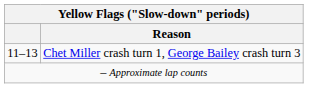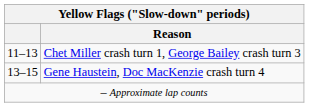 <table class="wikitable">
 <tr>
 <th colspan=2>Yellow Flags ("Slow-down" periods)</th>
 </tr>
 <tr>
 <th></th>
 <th>Reason</th>
 </tr>
 <tr>
 <td>11–13</td>
 <td><a href='#'>Chet Miller</a> crash turn 1, <a href='#'>George Bailey</a> crash turn 3</td>
 </tr>
 <tr>
+<td>13–15</td>
+<td><a href='#'>Gene Haustein</a>, <a href='#'>Doc MacKenzie</a> crash turn 4</td>
+</tr>
+<tr>
 <td colspan=2 align=center> – <em><small>Approximate lap counts</small></em></td>
 </tr>
 </table>
